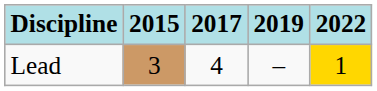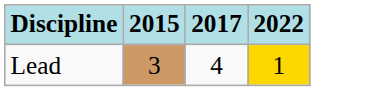 <table class="wikitable" style="text-align: center;">
 <tr>
 <th style="background: #b0e0e6;" scope=col>Discipline</th>
 <th style="background: #b0e0e6;" scope=col>2015</th>
 <th style="background: #b0e0e6;" scope=col>2017</th>
-<th style="background: #b0e0e6;" scope=col>2019</th>
 <th style="background: #b0e0e6;" scope=col>2022</th>
 </tr>
 <tr>
 <td align="left">Lead</td>
 <td style="background: #cc9966;">3</td>
 <td>4</td>
-<td>–</td>
 <td style="background: gold">1</td>
 </tr>
 </table>
